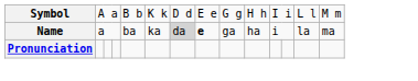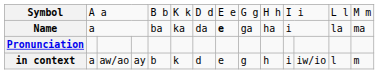 <table class="wikitable">
 <tr>
 <th>Symbol</th>
 <td colspan=3>A a</td>
 <td>B b</td>
 <td>K k</td>
 <td>D d</td>
 <td>E e</td>
 <td>G g</td>
 <td>H h</td>
 <td colspan=2>I i</td>
 <td>L l</td>
 <td>M m</td>
 </tr>
 <tr>
 <th>Name</th>
 <td colspan=3>a</td>
 <td>ba</td>
 <td>ka</td>
-<td style="background: lightgrey;">da</td>
+<td>da</td>
 <td><strong>e</strong></td>
 <td>ga</td>
 <td>ha</td>
 <td colspan=2>i</td>
 <td>la</td>
 <td>ma</td>
 </tr>
 <tr>
 <th><a href='#'>Pronunciation</a></th>
 <td></td>
 <td></td>
 <td></td>
 <td></td>
 <td></td>
 <td></td>
 <td></td>
 <td></td>
 <td></td>
 <td></td>
 <td></td>
 <td></td>
 <td></td>
 </tr>
+<tr>
+<th>in context</th>
+<td>a</td>
+<td>aw/ao</td>
+<td>ay</td>
+<td>b</td>
+<td>k</td>
+<td>d</td>
+<td>e</td>
+<td>g</td>
+<td>h</td>
+<td>i</td>
+<td>iw/io</td>
+<td>l</td>
+<td>m</td>
+</tr>
 </table>
